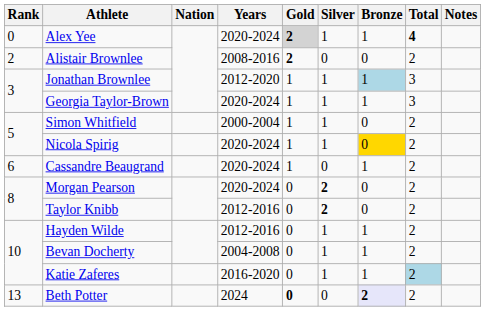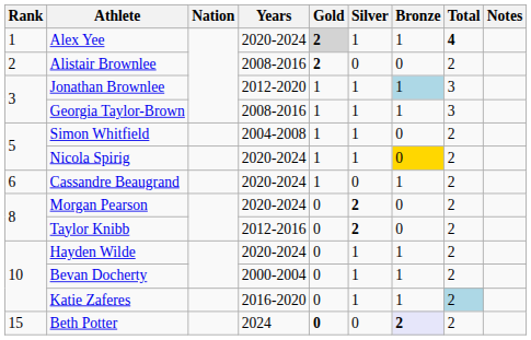 <table class="wikitable">
 <tr>
 <th>Rank</th>
 <th>Athlete</th>
 <th>Nation</th>
 <th>Years</th>
 <th>Gold</th>
 <th>Silver</th>
 <th>Bronze</th>
 <th>Total</th>
 <th>Notes</th>
 </tr>
 <tr>
-<td>0</td>
+<td>1</td>
 <td><a href='#'>Alex Yee</a></td>
 <td rowspan="4"></td>
 <td>2020-2024</td>
 <td style="background: lightgrey;"><strong>2</strong></td>
 <td>1</td>
 <td>1</td>
 <td><strong>4</strong></td>
 <td></td>
 </tr>
 <tr>
 <td>2</td>
 <td><a href='#'>Alistair Brownlee</a></td>
 <td>2008-2016</td>
 <td><strong>2</strong></td>
 <td>0</td>
 <td>0</td>
 <td>2</td>
 <td></td>
 </tr>
 <tr>
 <td rowspan="2">3</td>
 <td><a href='#'>Jonathan Brownlee</a></td>
 <td>2012-2020</td>
 <td>1</td>
 <td>1</td>
 <td style="background: lightblue;">1</td>
 <td>3</td>
 <td></td>
 </tr>
 <tr>
 <td><a href='#'>Georgia Taylor-Brown</a></td>
-<td>2020-2024</td>
+<td>2008-2016</td>
 <td>1</td>
 <td>1</td>
 <td>1</td>
 <td>3</td>
 <td></td>
 </tr>
 <tr>
 <td rowspan="2">5</td>
 <td><a href='#'>Simon Whitfield</a></td>
 <td></td>
-<td>2000-2004</td>
+<td>2004-2008</td>
 <td>1</td>
 <td>1</td>
 <td>0</td>
 <td>2</td>
 <td></td>
 </tr>
 <tr>
 <td><a href='#'>Nicola Spirig</a></td>
 <td></td>
 <td>2020-2024</td>
 <td>1</td>
 <td>1</td>
 <td style="background: gold;">0</td>
 <td>2</td>
 <td></td>
 </tr>
 <tr>
 <td>6</td>
 <td><a href='#'>Cassandre Beaugrand</a></td>
 <td></td>
 <td>2020-2024</td>
 <td>1</td>
 <td>0</td>
 <td>1</td>
 <td>2</td>
 <td></td>
 </tr>
 <tr>
 <td rowspan="2">8</td>
 <td><a href='#'>Morgan Pearson</a></td>
 <td rowspan="2"></td>
 <td>2020-2024</td>
 <td>0</td>
 <td><strong>2</strong></td>
 <td>0</td>
 <td>2</td>
 <td></td>
 </tr>
 <tr>
 <td><a href='#'>Taylor Knibb</a></td>
 <td>2012-2016</td>
 <td>0</td>
 <td><strong>2</strong></td>
 <td>0</td>
 <td>2</td>
 <td></td>
 </tr>
 <tr>
 <td rowspan="3">10</td>
 <td><a href='#'>Hayden Wilde</a></td>
 <td rowspan="2"></td>
-<td>2012-2016</td>
+<td>2020-2024</td>
 <td>0</td>
 <td>1</td>
 <td>1</td>
 <td>2</td>
 <td></td>
 </tr>
 <tr>
 <td><a href='#'>Bevan Docherty</a></td>
-<td>2004-2008</td>
+<td>2000-2004</td>
 <td>0</td>
 <td>1</td>
 <td>1</td>
 <td>2</td>
 <td></td>
 </tr>
 <tr>
 <td><a href='#'>Katie Zaferes</a></td>
 <td></td>
 <td>2016-2020</td>
 <td>0</td>
 <td>1</td>
 <td>1</td>
 <td style="background: lightblue;">2</td>
 <td></td>
 </tr>
 <tr>
-<td>13</td>
+<td>15</td>
 <td><a href='#'>Beth Potter</a></td>
 <td></td>
 <td>2024</td>
 <td><strong>0</strong></td>
 <td>0</td>
 <td style="background: lavender;"><strong>2</strong></td>
 <td>2</td>
 <td></td>
 </tr>
 </table>
